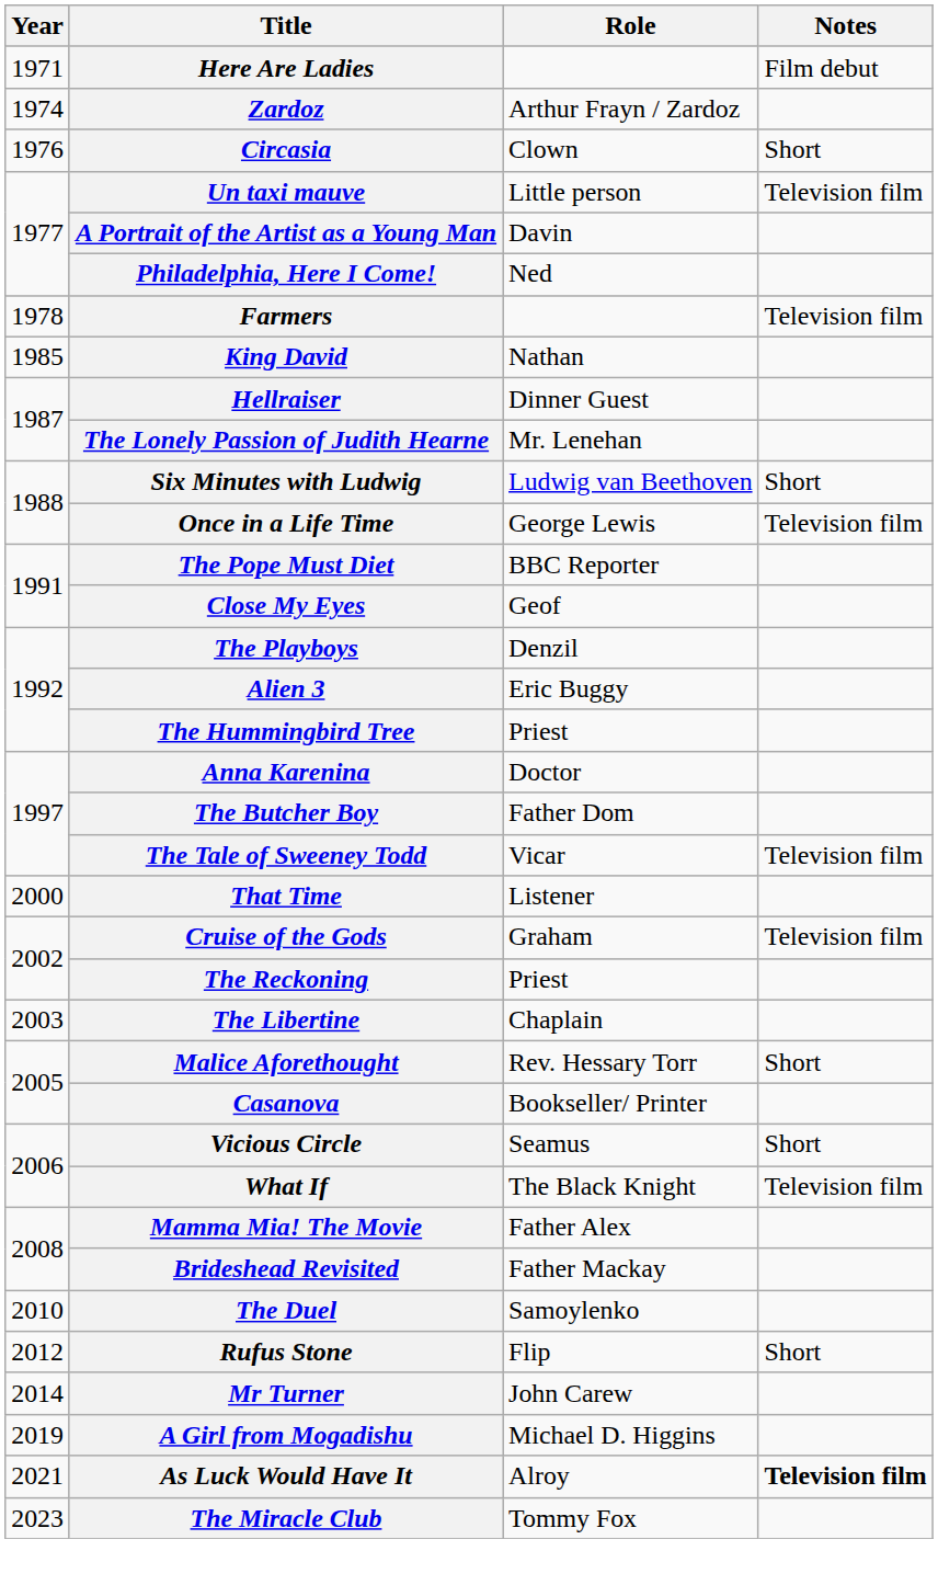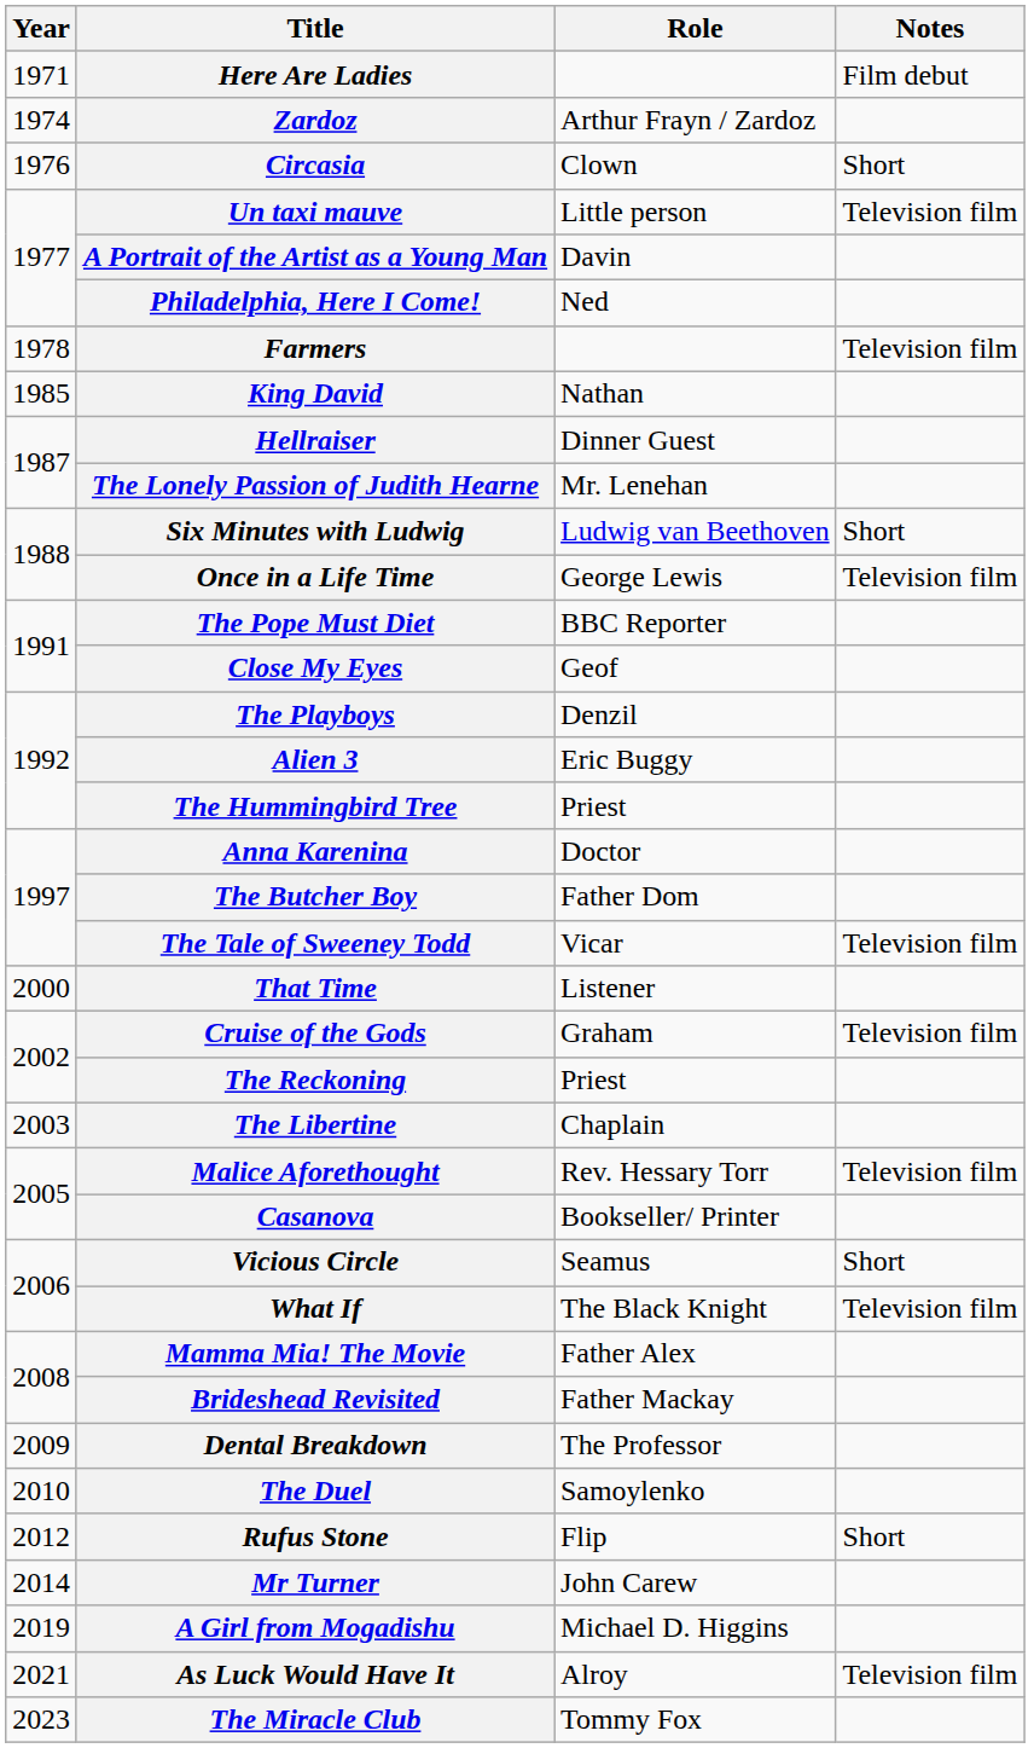 <table class="wikitable plainrowheaders sortable">
 <tr>
 <th scope="col">Year</th>
 <th scope="col">Title</th>
 <th scope="col">Role</th>
 <th scope="col" class="unsortable">Notes</th>
 </tr>
 <tr>
 <td>1971</td>
 <th scope="row"><em>Here Are Ladies</em></th>
 <td></td>
 <td>Film debut</td>
 </tr>
 <tr>
 <td>1974</td>
 <th scope="row"><em><a href='#'>Zardoz</a></em></th>
 <td>Arthur Frayn / Zardoz</td>
 <td></td>
 </tr>
 <tr>
 <td>1976</td>
 <th scope="row"><em><a href='#'>Circasia</a></em></th>
 <td>Clown</td>
 <td>Short</td>
 </tr>
 <tr>
 <td rowspan=3>1977</td>
 <th scope="row"><em><a href='#'>Un taxi mauve</a></em></th>
 <td>Little person</td>
 <td>Television film</td>
 </tr>
 <tr>
 <th scope="row"><em><a href='#'>A Portrait of the Artist as a Young Man</a></em></th>
 <td>Davin</td>
 <td></td>
 </tr>
 <tr>
 <th scope="row"><em><a href='#'>Philadelphia, Here I Come!</a></em></th>
 <td>Ned</td>
 <td></td>
 </tr>
 <tr>
 <td>1978</td>
 <th scope="row"><em>Farmers</em></th>
 <td></td>
 <td>Television film</td>
 </tr>
 <tr>
 <td>1985</td>
 <th scope="row"><em><a href='#'>King David</a></em></th>
 <td>Nathan</td>
 <td></td>
 </tr>
 <tr>
 <td rowspan=2>1987</td>
 <th scope="row"><em><a href='#'>Hellraiser</a></em></th>
 <td>Dinner Guest</td>
 <td></td>
 </tr>
 <tr>
 <th scope="row"><em><a href='#'>The Lonely Passion of Judith Hearne</a></em></th>
 <td>Mr. Lenehan</td>
 <td></td>
 </tr>
 <tr>
 <td rowspan=2>1988</td>
 <th scope="row"><em>Six Minutes with Ludwig</em></th>
 <td><a href='#'>Ludwig van Beethoven</a></td>
 <td>Short</td>
 </tr>
 <tr>
 <th scope="row"><em>Once in a Life Time</em></th>
 <td>George Lewis</td>
 <td>Television film</td>
 </tr>
 <tr>
 <td rowspan=2>1991</td>
 <th scope="row"><em><a href='#'>The Pope Must Diet</a></em></th>
 <td>BBC Reporter</td>
 <td></td>
 </tr>
 <tr>
 <th scope="row"><em><a href='#'>Close My Eyes</a></em></th>
 <td>Geof</td>
 <td></td>
 </tr>
 <tr>
 <td rowspan=3>1992</td>
 <th scope="row"><em><a href='#'>The Playboys</a></em></th>
 <td>Denzil</td>
 <td></td>
 </tr>
 <tr>
 <th scope="row"><em><a href='#'>Alien 3</a></em></th>
 <td>Eric Buggy</td>
 <td></td>
 </tr>
 <tr>
 <th scope="row"><em><a href='#'>The Hummingbird Tree</a></em></th>
 <td>Priest</td>
 <td></td>
 </tr>
 <tr>
 <td rowspan=3>1997</td>
 <th scope="row"><em><a href='#'>Anna Karenina</a></em></th>
 <td>Doctor</td>
 <td></td>
 </tr>
 <tr>
 <th scope="row"><em><a href='#'>The Butcher Boy</a></em></th>
 <td>Father Dom</td>
 <td></td>
 </tr>
 <tr>
 <th scope="row"><em><a href='#'>The Tale of Sweeney Todd</a></em></th>
 <td>Vicar</td>
 <td>Television film</td>
 </tr>
 <tr>
 <td>2000</td>
 <th scope="row"><em><a href='#'>That Time</a></em></th>
 <td>Listener</td>
 <td></td>
 </tr>
 <tr>
 <td rowspan=2>2002</td>
 <th scope="row"><em><a href='#'>Cruise of the Gods</a></em></th>
 <td>Graham</td>
 <td>Television film</td>
 </tr>
 <tr>
 <th scope="row"><em><a href='#'>The Reckoning</a></em></th>
 <td>Priest</td>
 <td></td>
 </tr>
 <tr>
 <td>2003</td>
 <th scope="row"><em><a href='#'>The Libertine</a></em></th>
 <td>Chaplain</td>
 <td></td>
 </tr>
 <tr>
 <td rowspan=2>2005</td>
 <th scope="row"><em><a href='#'>Malice Aforethought</a></em></th>
 <td>Rev. Hessary Torr</td>
-<td>Short</td>
+<td>Television film</td>
 </tr>
 <tr>
 <th scope="row"><em><a href='#'>Casanova</a></em></th>
 <td>Bookseller/ Printer</td>
 </tr>
 <tr>
 <td rowspan=2>2006</td>
 <th scope="row"><em>Vicious Circle</em></th>
 <td>Seamus</td>
 <td>Short</td>
 </tr>
 <tr>
 <th scope="row"><em>What If</em></th>
 <td>The Black Knight</td>
 <td>Television film</td>
 </tr>
 <tr>
 <td rowspan=2>2008</td>
 <th scope="row"><em><a href='#'>Mamma Mia! The Movie</a></em></th>
 <td>Father Alex</td>
 <td></td>
 </tr>
 <tr>
 <th scope="row"><em><a href='#'>Brideshead Revisited</a></em></th>
 <td>Father Mackay</td>
+<td></td>
+</tr>
+<tr>
+<td>2009</td>
+<th scope="row"><em>Dental Breakdown</em></th>
+<td>The Professor</td>
 <td></td>
 </tr>
 <tr>
 <td>2010</td>
 <th scope="row"><em><a href='#'>The Duel</a></em></th>
 <td>Samoylenko</td>
 <td></td>
 </tr>
 <tr>
 <td>2012</td>
 <th scope="row"><em>Rufus Stone</em></th>
 <td>Flip</td>
 <td>Short</td>
 </tr>
 <tr>
 <td>2014</td>
 <th scope="row"><em><a href='#'>Mr Turner</a></em></th>
 <td>John Carew</td>
 <td></td>
 </tr>
 <tr>
 <td>2019</td>
 <th scope="row"><em><a href='#'>A Girl from Mogadishu</a></em></th>
 <td>Michael D. Higgins</td>
 <td></td>
 </tr>
 <tr>
 <td>2021</td>
 <th scope="row"><em>As Luck Would Have It</em></th>
 <td>Alroy</td>
-<td><strong>Television film</strong></td>
+<td>Television film</td>
 </tr>
 <tr>
 <td>2023</td>
 <th scope="row"><em><a href='#'>The Miracle Club</a></em></th>
 <td>Tommy Fox</td>
 <td></td>
 </tr>
 </table>
